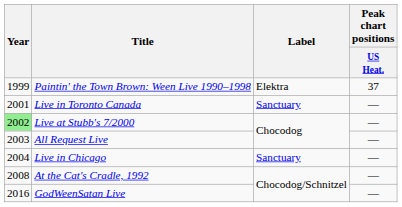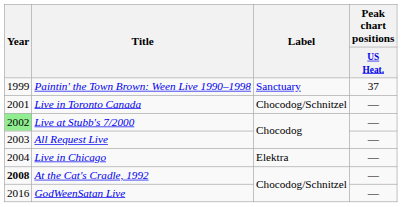 <table class="wikitable">
 <tr>
 <th scope="col" rowspan="2">Year</th>
 <th scope="col" rowspan="2">Title</th>
 <th scope="col" rowspan="2">Label</th>
 <th scope="col" colspan="1">Peak chart positions</th>
 </tr>
 <tr>
 <th width="40"><small><a href='#'>US<br>Heat.</a></small><br></th>
 </tr>
 <tr>
 <td>1999</td>
 <td><em><a href='#'>Paintin' the Town Brown: Ween Live 1990–1998</a></em></td>
-<td>Elektra</td>
+<td><a href='#'>Sanctuary</a></td>
 <td style="text-align:center;">37</td>
 </tr>
 <tr>
 <td>2001</td>
 <td><em><a href='#'>Live in Toronto Canada</a></em></td>
-<td><a href='#'>Sanctuary</a></td>
+<td>Chocodog/Schnitzel</td>
 <td style="text-align:center;">—</td>
 </tr>
 <tr>
 <td style="background: lightgreen;">2002</td>
 <td><em><a href='#'>Live at Stubb's 7/2000</a></em></td>
 <td rowspan="2">Chocodog</td>
 <td style="text-align:center;">—</td>
 </tr>
 <tr>
 <td>2003</td>
 <td><em><a href='#'>All Request Live</a></em></td>
 <td style="text-align:center;">—</td>
 </tr>
 <tr>
 <td>2004</td>
 <td><em><a href='#'>Live in Chicago</a></em></td>
-<td><a href='#'>Sanctuary</a></td>
+<td>Elektra</td>
 <td style="text-align:center;">—</td>
 </tr>
 <tr>
-<td>2008</td>
+<td><strong>2008</strong></td>
 <td><em><a href='#'>At the Cat's Cradle, 1992</a></em></td>
 <td rowspan="2">Chocodog/Schnitzel</td>
 <td style="text-align:center;">—</td>
 </tr>
 <tr>
 <td>2016</td>
 <td><em><a href='#'>GodWeenSatan Live</a></em></td>
 <td style="text-align:center;">—</td>
 </tr>
 </table>
